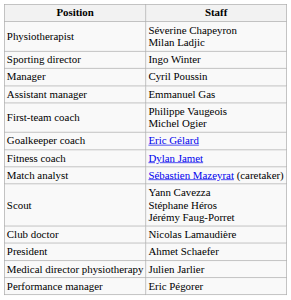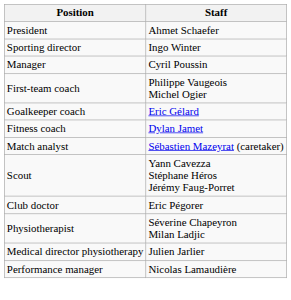 <table class="wikitable">
 <tr>
 <th>Position</th>
 <th>Staff</th>
 </tr>
 <tr>
-<td>Physiotherapist</td>
-<td> Séverine Chapeyron <br>   Milan Ladjic</td>
+<td>President</td>
+<td> Ahmet Schaefer</td>
 </tr>
 <tr>
 <td>Sporting director</td>
 <td> Ingo Winter</td>
 </tr>
 <tr>
 <td>Manager</td>
 <td> Cyril Poussin</td>
-</tr>
-<tr>
-<td>Assistant manager</td>
-<td> Emmanuel Gas</td>
 </tr>
 <tr>
 <td>First-team coach</td>
 <td> Philippe Vaugeois <br>   Michel Ogier</td>
 </tr>
 <tr>
 <td>Goalkeeper coach</td>
 <td> <a href='#'>Eric Gélard</a></td>
 </tr>
 <tr>
 <td>Fitness coach</td>
 <td> <a href='#'>Dylan Jamet</a></td>
 </tr>
 <tr>
 <td>Match analyst</td>
 <td> <a href='#'>Sébastien Mazeyrat</a> (caretaker)</td>
 </tr>
 <tr>
 <td>Scout</td>
 <td> Yann Cavezza <br>  Stéphane Héros <br>  Jérémy Faug-Porret</td>
 </tr>
 <tr>
 <td>Club doctor</td>
-<td> Nicolas Lamaudière</td>
+<td>  Eric Pégorer</td>
 </tr>
 <tr>
-<td>President</td>
-<td> Ahmet Schaefer</td>
+<td>Physiotherapist</td>
+<td> Séverine Chapeyron <br>   Milan Ladjic</td>
 </tr>
 <tr>
 <td>Medical director physiotherapy</td>
 <td> Julien Jarlier</td>
 </tr>
 <tr>
 <td>Performance manager</td>
-<td>  Eric Pégorer</td>
+<td> Nicolas Lamaudière</td>
 </tr>
 </table>
